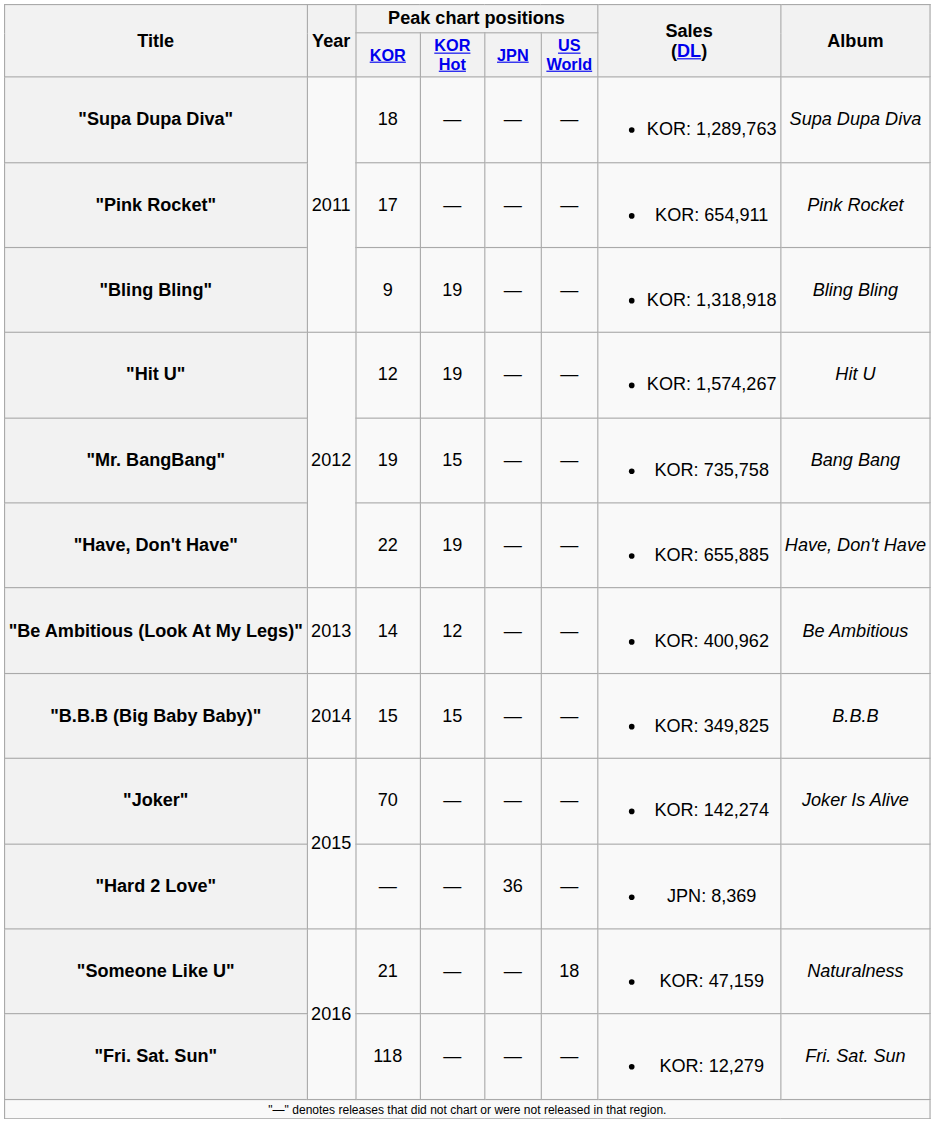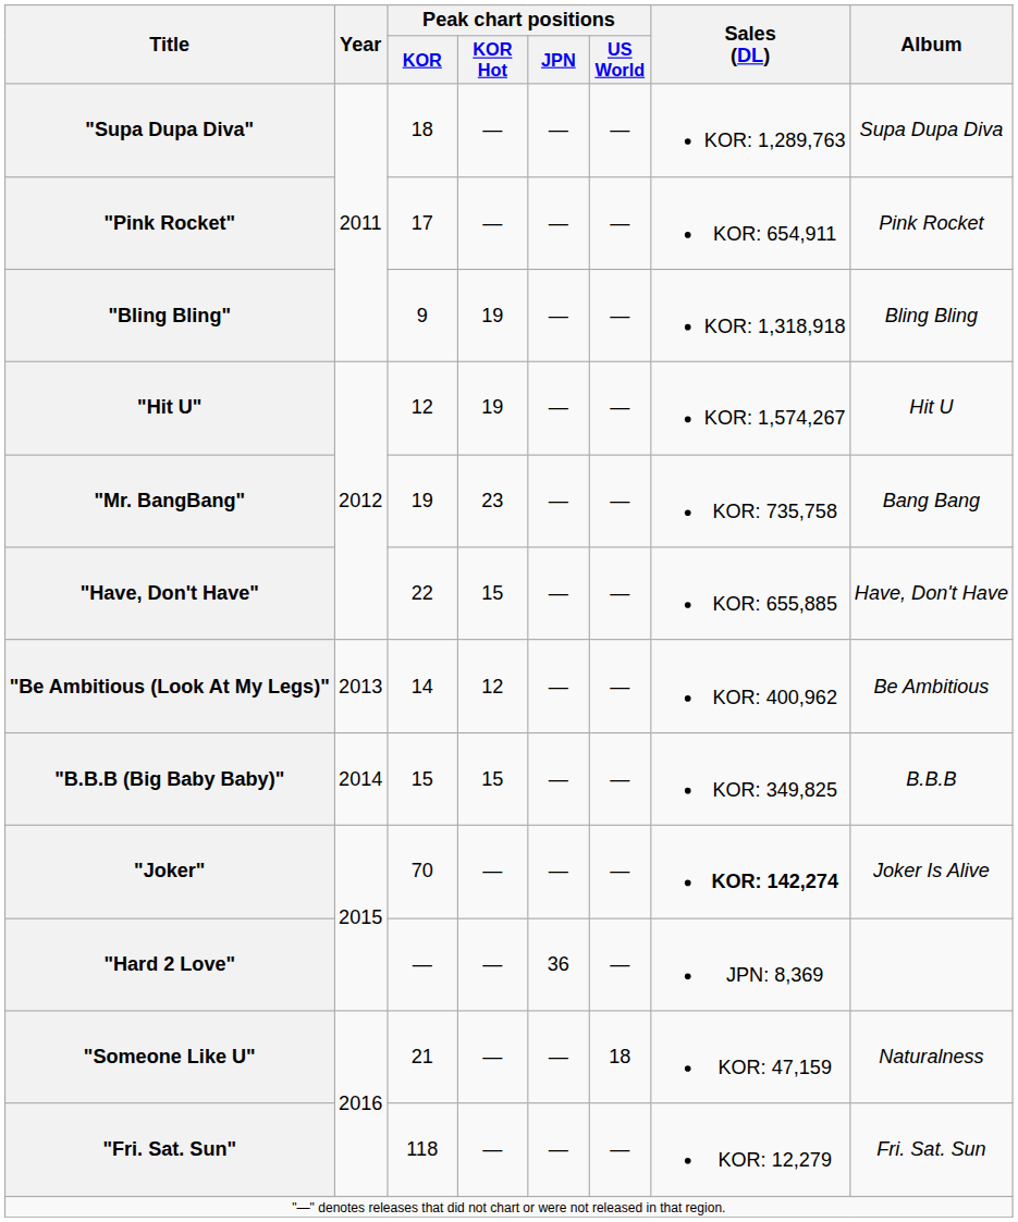 <table class="wikitable plainrowheaders" style="text-align:center;">
 <tr>
 <th scope="col" rowspan="2">Title</th>
 <th scope="col" rowspan="2">Year</th>
 <th scope="col" colspan="4">Peak chart positions</th>
 <th scope="col" rowspan="2">Sales<br>(<a href='#'>DL</a>)</th>
 <th scope="col" rowspan="2">Album</th>
 </tr>
 <tr>
 <th scope="col" style="width:3.5em;font-size:90%;"><a href='#'>KOR</a><br></th>
 <th scope="col" style="width:3.5em;font-size:90%;"><a href='#'>KOR Hot</a><br></th>
 <th scope="col" style="width:3em;font-size:90%;"><a href='#'>JPN</a><br></th>
 <th scope="col" style="width:3em;font-size:90%;"><a href='#'>US World</a><br></th>
 </tr>
 <tr>
 <th scope="row">"Supa Dupa Diva"</th>
 <td rowspan="3">2011</td>
 <td>18</td>
 <td>—</td>
 <td>—</td>
 <td>—</td>
 <td><br><ul><li>KOR: 1,289,763</li></ul></td>
 <td><em>Supa Dupa Diva</em></td>
 </tr>
 <tr>
 <th scope="row">"Pink Rocket"</th>
 <td>17</td>
 <td>—</td>
 <td>—</td>
 <td>—</td>
 <td><br><ul><li>KOR: 654,911</li></ul></td>
 <td><em>Pink Rocket</em></td>
 </tr>
 <tr>
 <th scope="row">"Bling Bling"</th>
 <td>9</td>
 <td>19</td>
 <td>—</td>
 <td>—</td>
 <td><br><ul><li>KOR: 1,318,918</li></ul></td>
 <td><em>Bling Bling</em></td>
 </tr>
 <tr>
 <th scope="row">"Hit U"</th>
 <td rowspan="3">2012</td>
 <td>12</td>
 <td>19</td>
 <td>—</td>
 <td>—</td>
 <td><br><ul><li>KOR: 1,574,267</li></ul></td>
 <td><em>Hit U</em></td>
 </tr>
 <tr>
 <th scope="row">"Mr. BangBang"</th>
 <td>19</td>
-<td>15</td>
+<td>23</td>
 <td>—</td>
 <td>—</td>
 <td><br><ul><li>KOR: 735,758</li></ul></td>
 <td><em>Bang Bang</em></td>
 </tr>
 <tr>
 <th scope="row">"Have, Don't Have"</th>
 <td>22</td>
-<td>19</td>
+<td>15</td>
 <td>—</td>
 <td>—</td>
 <td><br><ul><li>KOR: 655,885</li></ul></td>
 <td><em>Have, Don't Have</em></td>
 </tr>
 <tr>
 <th scope="row">"Be Ambitious (Look At My Legs)"</th>
 <td>2013</td>
 <td>14</td>
 <td>12</td>
 <td>—</td>
 <td>—</td>
 <td><br><ul><li>KOR: 400,962</li></ul></td>
 <td><em>Be Ambitious</em></td>
 </tr>
 <tr>
 <th scope="row">"B.B.B (Big Baby Baby)"</th>
 <td>2014</td>
 <td>15</td>
 <td>15</td>
 <td>—</td>
 <td>—</td>
 <td><br><ul><li>KOR: 349,825</li></ul></td>
 <td><em>B.B.B</em></td>
 </tr>
 <tr>
 <th scope="row">"Joker"</th>
 <td rowspan="2">2015</td>
 <td>70</td>
 <td>—</td>
 <td>—</td>
 <td>—</td>
-<td><br><ul><li>KOR: 142,274</li></ul></td>
+<td><strong><br><ul><li>KOR: 142,274</li></ul></strong></td>
 <td><em>Joker Is Alive</em></td>
 </tr>
 <tr>
 <th scope="row">"Hard 2 Love"</th>
 <td>—</td>
 <td>—</td>
 <td>36</td>
 <td>—</td>
 <td><br><ul><li>JPN: 8,369 </li></ul></td>
 <td></td>
 </tr>
 <tr>
 <th scope="row">"Someone Like U"</th>
 <td rowspan="2">2016</td>
 <td>21</td>
 <td>—</td>
 <td>—</td>
 <td>18</td>
 <td><br><ul><li>KOR: 47,159</li></ul></td>
 <td><em>Naturalness</em></td>
 </tr>
 <tr>
 <th scope="row">"Fri. Sat. Sun"</th>
 <td>118</td>
 <td>—</td>
 <td>—</td>
 <td>—</td>
 <td><br><ul><li>KOR: 12,279</li></ul></td>
 <td><em>Fri. Sat. Sun</em></td>
 </tr>
 <tr>
 <td colspan="8" style="font-size:8pt;">"—" denotes releases that did not chart or were not released in that region.</td>
 </tr>
 </table>
